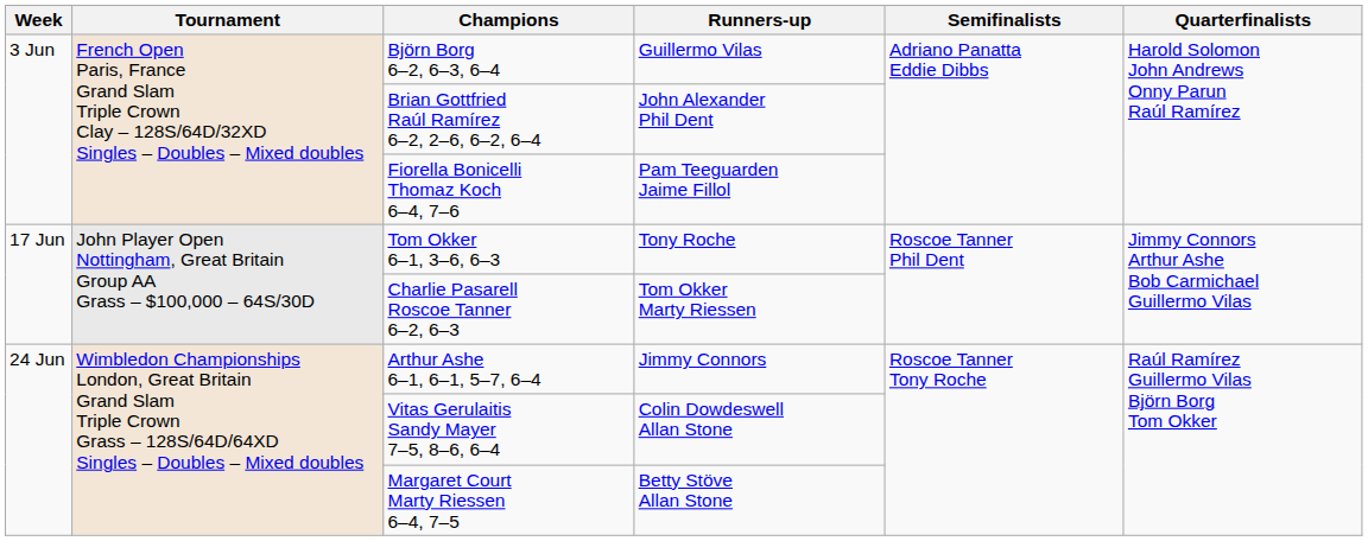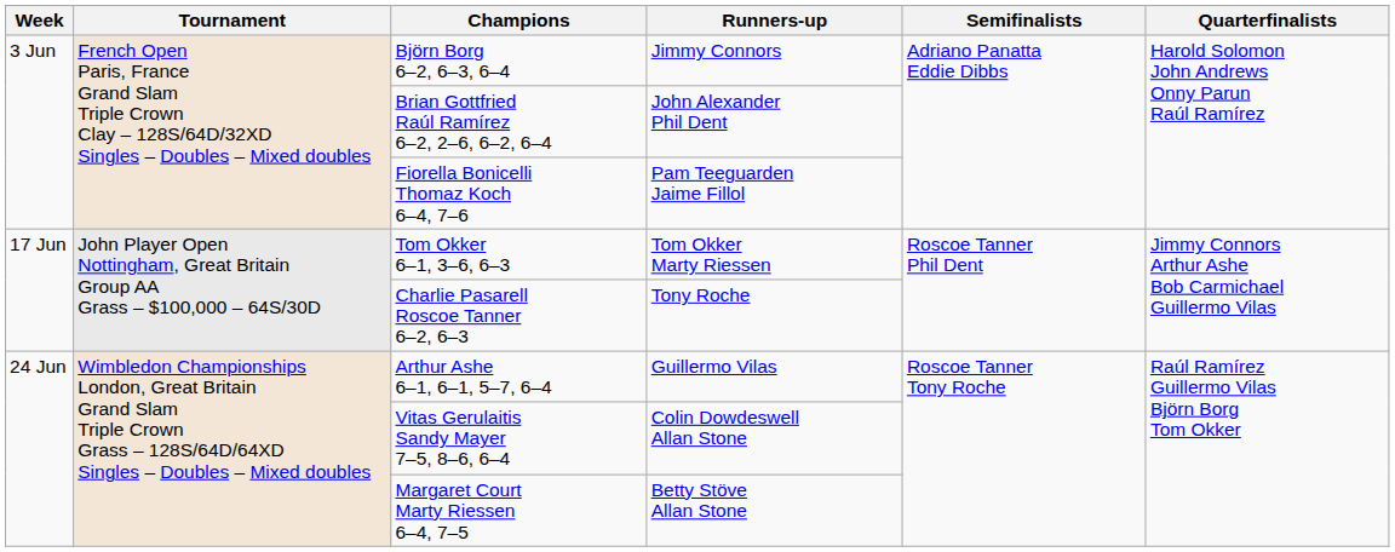 <table class=wikitable style=font-size:95%>
 <tr>
 <th style="width:48px;">Week</th>
 <th style="width:250px;">Tournament</th>
 <th style="width:200px;">Champions</th>
 <th style="width:200px;">Runners-up</th>
 <th style="width:190px;">Semifinalists</th>
 <th style="width:190px;">Quarterfinalists</th>
 </tr>
 <tr valign=top>
 <td rowspan=3>3 Jun</td>
 <td style="background:#F3E6D7;" rowspan="3"><a href='#'>French Open</a> <br> Paris, France <br> Grand Slam <br> Triple Crown <br> Clay – 128S/64D/32XD <br> <a href='#'>Singles</a> – <a href='#'>Doubles</a> – <a href='#'>Mixed doubles</a></td>
 <td> <a href='#'>Björn Borg</a> <br> 6–2, 6–3, 6–4</td>
-<td> <a href='#'>Guillermo Vilas</a></td>
+<td> <a href='#'>Jimmy Connors</a></td>
 <td rowspan=3> <a href='#'>Adriano Panatta</a> <br>  <a href='#'>Eddie Dibbs</a></td>
 <td rowspan=3> <a href='#'>Harold Solomon</a> <br>  <a href='#'>John Andrews</a> <br>  <a href='#'>Onny Parun</a> <br>  <a href='#'>Raúl Ramírez</a></td>
 </tr>
 <tr valign=top>
 <td> <a href='#'>Brian Gottfried</a> <br>  <a href='#'>Raúl Ramírez</a> <br> 6–2, 2–6, 6–2, 6–4</td>
 <td> <a href='#'>John Alexander</a> <br>  <a href='#'>Phil Dent</a></td>
 </tr>
 <tr valign=top>
 <td> <a href='#'>Fiorella Bonicelli</a> <br>  <a href='#'>Thomaz Koch</a> <br> 6–4, 7–6</td>
 <td> <a href='#'>Pam Teeguarden</a> <br>  <a href='#'>Jaime Fillol</a></td>
 </tr>
 <tr valign=top>
 <td rowspan=2>17 Jun</td>
 <td style="background:#E9E9E9;" rowspan="2">John Player Open <br> <a href='#'>Nottingham</a>, Great Britain <br> Group AA <br>Grass – $100,000 – 64S/30D</td>
 <td> <a href='#'>Tom Okker</a> <br> 6–1, 3–6, 6–3</td>
-<td> <a href='#'>Tony Roche</a></td>
+<td> <a href='#'>Tom Okker</a> <br>  <a href='#'>Marty Riessen</a></td>
 <td rowspan=2> <a href='#'>Roscoe Tanner</a> <br>  <a href='#'>Phil Dent</a></td>
 <td rowspan=2> <a href='#'>Jimmy Connors</a> <br>  <a href='#'>Arthur Ashe</a> <br>  <a href='#'>Bob Carmichael</a> <br>  <a href='#'>Guillermo Vilas</a></td>
 </tr>
 <tr valign=top>
 <td> <a href='#'>Charlie Pasarell</a> <br>  <a href='#'>Roscoe Tanner</a> <br> 6–2, 6–3</td>
-<td> <a href='#'>Tom Okker</a> <br>  <a href='#'>Marty Riessen</a></td>
+<td> <a href='#'>Tony Roche</a></td>
 </tr>
 <tr valign=top>
 <td rowspan=3>24 Jun</td>
 <td style="background:#F3E6D7;" rowspan="3"><a href='#'>Wimbledon Championships</a> <br> London, Great Britain <br> Grand Slam <br> Triple Crown <br>  Grass – 128S/64D/64XD <br> <a href='#'>Singles</a> – <a href='#'>Doubles</a> – <a href='#'>Mixed doubles</a></td>
 <td> <a href='#'>Arthur Ashe</a> <br> 6–1, 6–1, 5–7, 6–4</td>
-<td> <a href='#'>Jimmy Connors</a></td>
+<td> <a href='#'>Guillermo Vilas</a></td>
 <td rowspan=3> <a href='#'>Roscoe Tanner</a> <br>  <a href='#'>Tony Roche</a></td>
 <td rowspan=3> <a href='#'>Raúl Ramírez</a> <br>  <a href='#'>Guillermo Vilas</a> <br>  <a href='#'>Björn Borg</a> <br>  <a href='#'>Tom Okker</a></td>
 </tr>
 <tr valign=top>
 <td> <a href='#'>Vitas Gerulaitis</a> <br>  <a href='#'>Sandy Mayer</a> <br> 7–5, 8–6, 6–4</td>
 <td> <a href='#'>Colin Dowdeswell</a> <br>  <a href='#'>Allan Stone</a></td>
 </tr>
 <tr valign=top>
 <td> <a href='#'>Margaret Court</a> <br>  <a href='#'>Marty Riessen</a> <br> 6–4, 7–5</td>
 <td> <a href='#'>Betty Stöve</a> <br>  <a href='#'>Allan Stone</a></td>
 </tr>
 </table>
